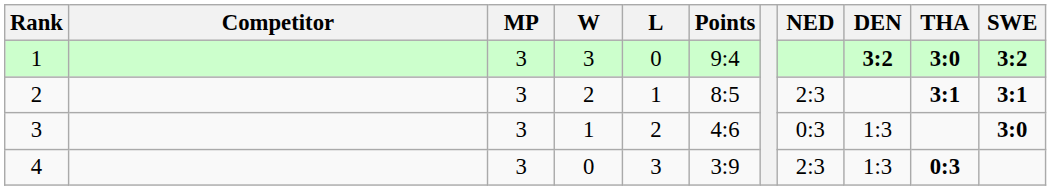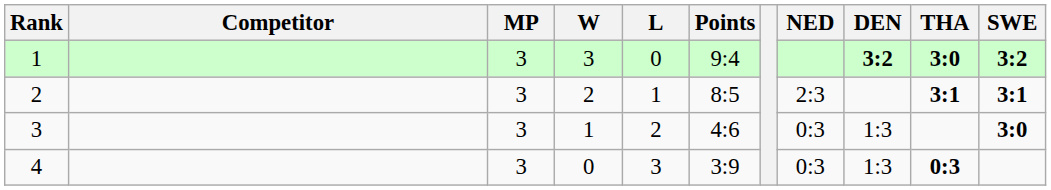 <table class="wikitable" style="text-align:center">
 <tr>
 <th>Rank</th>
 <th style="width:18em">Competitor</th>
 <th style="width:2.5em">MP</th>
 <th style="width:2.5em">W</th>
 <th style="width:2.5em">L</th>
 <th>Points</th>
 <th rowspan="5"> </th>
 <th style="width:2.5em">NED</th>
 <th style="width:2.5em">DEN</th>
 <th style="width:2.5em">THA</th>
 <th style="width:2.5em">SWE</th>
 </tr>
 <tr style="background:#cfc;">
 <td>1</td>
 <td style="text-align:left"></td>
 <td>3</td>
 <td>3</td>
 <td>0</td>
 <td>9:4</td>
 <td></td>
 <td><strong>3:2</strong></td>
 <td><strong>3:0</strong></td>
 <td><strong>3:2</strong></td>
 </tr>
 <tr>
 <td>2</td>
 <td style="text-align:left"></td>
 <td>3</td>
 <td>2</td>
 <td>1</td>
 <td>8:5</td>
 <td>2:3</td>
 <td></td>
 <td><strong>3:1</strong></td>
 <td><strong>3:1</strong></td>
 </tr>
 <tr>
 <td>3</td>
 <td style="text-align:left"></td>
 <td>3</td>
 <td>1</td>
 <td>2</td>
 <td>4:6</td>
 <td>0:3</td>
 <td>1:3</td>
 <td></td>
 <td><strong>3:0</strong></td>
 </tr>
 <tr>
 <td>4</td>
 <td style="text-align:left"></td>
 <td>3</td>
 <td>0</td>
 <td>3</td>
 <td>3:9</td>
-<td>2:3</td>
+<td>0:3</td>
 <td>1:3</td>
 <td><strong>0:3</strong></td>
 <td></td>
 </tr>
 </table>
